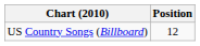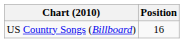 <table class="wikitable sortable">
 <tr>
 <th scope="col">Chart (2010)</th>
 <th scope="col">Position</th>
 </tr>
 <tr>
 <td>US <a href='#'>Country Songs</a> (<em><a href='#'>Billboard</a></em>)</td>
-<td align="center">12</td>
+<td align="center">16</td>
 </tr>
 </table>
